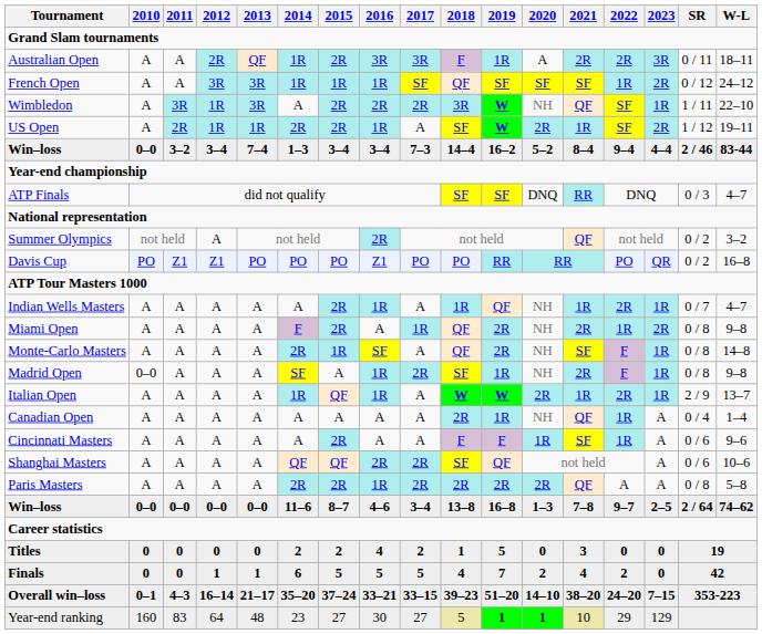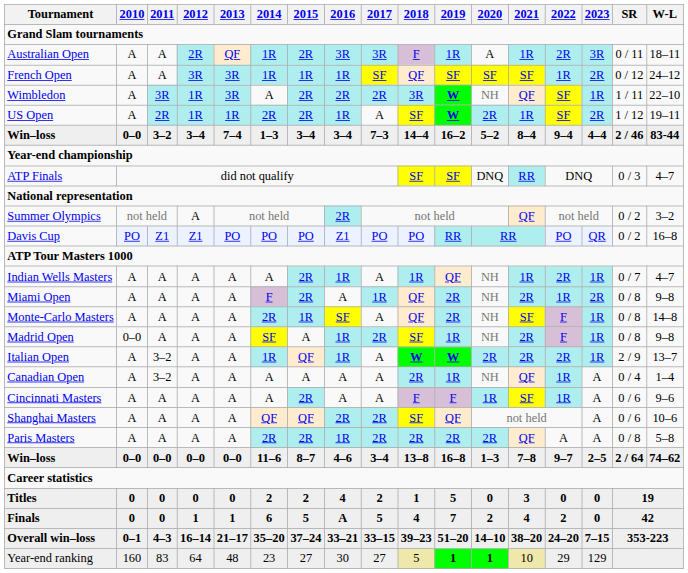 <table class="wikitable nowrap" style=text-align:center;font-size:97%>
 <tr>
 <th>Tournament</th>
 <th><a href='#'>2010</a></th>
 <th><a href='#'>2011</a></th>
 <th><a href='#'>2012</a></th>
 <th><a href='#'>2013</a></th>
 <th><a href='#'>2014</a></th>
 <th><a href='#'>2015</a></th>
 <th><a href='#'>2016</a></th>
 <th><a href='#'>2017</a></th>
 <th><a href='#'>2018</a></th>
 <th><a href='#'>2019</a></th>
 <th><a href='#'>2020</a></th>
 <th><a href='#'>2021</a></th>
 <th><a href='#'>2022</a></th>
 <th><a href='#'>2023</a></th>
 <th>SR</th>
 <th>W-L</th>
 </tr>
 <tr>
 <td colspan="17" style="text-align:left;"><strong>Grand Slam tournaments</strong></td>
 </tr>
 <tr>
 <td align=left><a href='#'>Australian Open</a></td>
 <td>A</td>
 <td>A</td>
 <td bgcolor=afeeee><a href='#'>2R</a></td>
 <td bgcolor=ffebcd><a href='#'>QF</a></td>
 <td bgcolor=afeeee><a href='#'>1R</a></td>
 <td bgcolor=afeeee><a href='#'>2R</a></td>
 <td bgcolor=afeeee><a href='#'>3R</a></td>
 <td bgcolor=afeeee><a href='#'>3R</a></td>
 <td bgcolor=thistle><a href='#'>F</a></td>
 <td bgcolor=afeeee><a href='#'>1R</a></td>
 <td>A</td>
-<td bgcolor=afeeee><a href='#'>2R</a></td>
+<td bgcolor=afeeee><a href='#'>1R</a></td>
 <td bgcolor=afeeee><a href='#'>2R</a></td>
 <td bgcolor=afeeee><a href='#'>3R</a></td>
 <td>0 / 11</td>
 <td>18–11</td>
 </tr>
 <tr>
 <td align=left><a href='#'>French Open</a></td>
 <td>A</td>
 <td>A</td>
 <td bgcolor=afeeee><a href='#'>3R</a></td>
 <td bgcolor=afeeee><a href='#'>3R</a></td>
 <td bgcolor=afeeee><a href='#'>1R</a></td>
 <td bgcolor=afeeee><a href='#'>1R</a></td>
 <td bgcolor=afeeee><a href='#'>1R</a></td>
 <td bgcolor=yellow><a href='#'>SF</a></td>
 <td bgcolor=ffebcd><a href='#'>QF</a></td>
 <td bgcolor=yellow><a href='#'>SF</a></td>
 <td bgcolor=yellow><a href='#'>SF</a></td>
 <td bgcolor=yellow><a href='#'>SF</a></td>
 <td bgcolor=afeeee><a href='#'>1R</a></td>
 <td bgcolor=afeeee><a href='#'>2R</a></td>
 <td>0 / 12</td>
 <td>24–12</td>
 </tr>
 <tr>
 <td align=left><a href='#'>Wimbledon</a></td>
 <td>A</td>
 <td bgcolor=afeeee><a href='#'>3R</a></td>
 <td bgcolor=afeeee><a href='#'>1R</a></td>
 <td bgcolor=afeeee><a href='#'>3R</a></td>
 <td>A</td>
 <td bgcolor=afeeee><a href='#'>2R</a></td>
 <td bgcolor=afeeee><a href='#'>2R</a></td>
 <td bgcolor=afeeee><a href='#'>2R</a></td>
 <td bgcolor=afeeee><a href='#'>3R</a></td>
 <td bgcolor=lime><strong><a href='#'>W</a></strong></td>
 <td style=color:#767676>NH</td>
 <td bgcolor=ffebcd><a href='#'>QF</a></td>
 <td bgcolor=yellow><a href='#'>SF</a></td>
 <td bgcolor=afeeee><a href='#'>1R</a></td>
 <td>1 / 11</td>
 <td>22–10</td>
 </tr>
 <tr>
 <td align=left><a href='#'>US Open</a></td>
 <td>A</td>
 <td bgcolor=afeeee><a href='#'>2R</a></td>
 <td bgcolor=afeeee><a href='#'>1R</a></td>
 <td bgcolor=afeeee><a href='#'>1R</a></td>
 <td bgcolor=afeeee><a href='#'>2R</a></td>
 <td bgcolor=afeeee><a href='#'>2R</a></td>
 <td bgcolor=afeeee><a href='#'>1R</a></td>
 <td>A</td>
 <td bgcolor=yellow><a href='#'>SF</a></td>
 <td bgcolor=lime><strong><a href='#'>W</a></strong></td>
 <td bgcolor=afeeee><a href='#'>2R</a></td>
 <td bgcolor=afeeee><a href='#'>1R</a></td>
 <td bgcolor=yellow><a href='#'>SF</a></td>
 <td bgcolor=afeeee><a href='#'>2R</a></td>
 <td>1 / 12</td>
 <td>19–11</td>
 </tr>
 <tr style=font-weight:bold;background:#efefef>
 <td align=left>Win–loss</td>
 <td>0–0</td>
 <td>3–2</td>
 <td>3–4</td>
 <td>7–4</td>
 <td>1–3</td>
 <td>3–4</td>
 <td>3–4</td>
 <td>7–3</td>
 <td>14–4</td>
 <td>16–2</td>
 <td>5–2</td>
 <td>8–4</td>
 <td>9–4</td>
 <td>4–4</td>
 <td>2 / 46</td>
 <td>83-44</td>
 </tr>
 <tr>
 <td colspan="17" style="text-align:left;"><strong>Year-end championship</strong></td>
 </tr>
 <tr>
 <td align=left><a href='#'>ATP Finals</a></td>
 <td colspan=8>did not qualify</td>
 <td bgcolor=yellow><a href='#'>SF</a></td>
 <td bgcolor=yellow><a href='#'>SF</a></td>
 <td>DNQ</td>
 <td bgcolor=afeeee><a href='#'>RR</a></td>
 <td colspan=2>DNQ</td>
 <td>0 / 3</td>
 <td>4–7</td>
 </tr>
 <tr>
 <td colspan="17" style="text-align:left;"><strong>National representation</strong></td>
 </tr>
 <tr>
 <td align=left><a href='#'>Summer Olympics</a></td>
 <td colspan="2" style=color:#767676>not held</td>
 <td>A</td>
 <td colspan="3" style=color:#767676>not held</td>
 <td bgcolor=afeeee><a href='#'>2R</a></td>
 <td colspan="4" style=color:#767676>not held</td>
 <td bgcolor=ffebcd><a href='#'>QF</a></td>
 <td colspan="2" style=color:#767676>not held</td>
 <td>0 / 2</td>
 <td>3–2</td>
 </tr>
 <tr>
 <td align=left><a href='#'>Davis Cup</a></td>
 <td bgcolor=ecf2ff><a href='#'>PO</a></td>
 <td bgcolor=ecf2ff><a href='#'>Z1</a></td>
 <td bgcolor=ecf2ff><a href='#'>Z1</a></td>
 <td bgcolor=ecf2ff><a href='#'>PO</a></td>
 <td bgcolor=ecf2ff><a href='#'>PO</a></td>
 <td bgcolor=ecf2ff><a href='#'>PO</a></td>
 <td bgcolor=ecf2ff><a href='#'>Z1</a></td>
 <td bgcolor=ecf2ff><a href='#'>PO</a></td>
 <td bgcolor=ecf2ff><a href='#'>PO</a></td>
 <td bgcolor=afeeee><a href='#'>RR</a></td>
 <td colspan="2" bgcolor=afeeee><a href='#'>RR</a></td>
 <td bgcolor=ecf2ff><a href='#'>PO</a></td>
 <td bgcolor=ecf2ff><a href='#'>QR</a></td>
 <td>0 / 2</td>
 <td>16–8</td>
 </tr>
 <tr>
 <td colspan="17" style="text-align:left;"><strong>ATP Tour Masters 1000</strong></td>
 </tr>
 <tr>
 <td align=left><a href='#'>Indian Wells Masters</a></td>
 <td>A</td>
 <td>A</td>
 <td>A</td>
 <td>A</td>
 <td>A</td>
 <td bgcolor=afeeee><a href='#'>2R</a></td>
 <td bgcolor=afeeee><a href='#'>1R</a></td>
 <td>A</td>
 <td bgcolor=afeeee><a href='#'>1R</a></td>
 <td bgcolor=ffebcd><a href='#'>QF</a></td>
 <td style=color:#767676>NH</td>
 <td bgcolor=afeeee><a href='#'>1R</a></td>
 <td bgcolor=afeeee><a href='#'>2R</a></td>
 <td bgcolor=afeeee><a href='#'>1R</a></td>
 <td>0 / 7</td>
 <td>4–7</td>
 </tr>
 <tr>
 <td align=left><a href='#'>Miami Open</a></td>
 <td>A</td>
 <td>A</td>
 <td>A</td>
 <td>A</td>
 <td bgcolor=thistle><a href='#'>F</a></td>
 <td bgcolor=afeeee><a href='#'>2R</a></td>
 <td>A</td>
 <td bgcolor=afeeee><a href='#'>1R</a></td>
 <td bgcolor=ffebcd><a href='#'>QF</a></td>
 <td bgcolor=afeeee><a href='#'>2R</a></td>
 <td style=color:#767676>NH</td>
 <td bgcolor=afeeee><a href='#'>2R</a></td>
 <td bgcolor=afeeee><a href='#'>1R</a></td>
 <td bgcolor=afeeee><a href='#'>2R</a></td>
 <td>0 / 8</td>
 <td>9–8</td>
 </tr>
 <tr>
 <td align=left><a href='#'>Monte-Carlo Masters</a></td>
 <td>A</td>
 <td>A</td>
 <td>A</td>
 <td>A</td>
 <td bgcolor=afeeee><a href='#'>2R</a></td>
 <td bgcolor=afeeee><a href='#'>1R</a></td>
 <td bgcolor=yellow><a href='#'>SF</a></td>
 <td>A</td>
 <td bgcolor=ffebcd><a href='#'>QF</a></td>
 <td bgcolor=afeeee><a href='#'>2R</a></td>
 <td style=color:#767676>NH</td>
 <td bgcolor=yellow><a href='#'>SF</a></td>
 <td bgcolor=thistle><a href='#'>F</a></td>
 <td bgcolor=afeeee><a href='#'>1R</a></td>
 <td>0 / 8</td>
 <td>14–8</td>
 </tr>
 <tr>
 <td align=left><a href='#'>Madrid Open</a></td>
 <td>0–0</td>
 <td>A</td>
 <td>A</td>
 <td>A</td>
 <td bgcolor=yellow><a href='#'>SF</a></td>
 <td>A</td>
 <td bgcolor=afeeee><a href='#'>1R</a></td>
 <td bgcolor=afeeee><a href='#'>2R</a></td>
 <td bgcolor=yellow><a href='#'>SF</a></td>
 <td bgcolor=afeeee><a href='#'>1R</a></td>
 <td style=color:#767676>NH</td>
 <td bgcolor=afeeee><a href='#'>2R</a></td>
 <td bgcolor=thistle><a href='#'>F</a></td>
 <td bgcolor=afeeee><a href='#'>1R</a></td>
 <td>0 / 8</td>
 <td>9–8</td>
 </tr>
 <tr>
 <td align=left><a href='#'>Italian Open</a></td>
 <td>A</td>
-<td>A</td>
+<td>3–2</td>
 <td>A</td>
 <td>A</td>
 <td bgcolor=afeeee><a href='#'>1R</a></td>
 <td bgcolor=ffebcd><a href='#'>QF</a></td>
 <td bgcolor=afeeee><a href='#'>1R</a></td>
 <td>A</td>
 <td bgcolor=lime><strong><a href='#'>W</a></strong></td>
 <td bgcolor=lime><strong><a href='#'>W</a></strong></td>
 <td bgcolor=afeeee><a href='#'>2R</a></td>
-<td bgcolor=afeeee><a href='#'>1R</a></td>
+<td bgcolor=afeeee><a href='#'>2R</a></td>
 <td bgcolor=afeeee><a href='#'>2R</a></td>
 <td bgcolor=afeeee><a href='#'>1R</a></td>
 <td>2 / 9</td>
 <td>13–7</td>
 </tr>
 <tr>
 <td align=left><a href='#'>Canadian Open</a></td>
 <td>A</td>
-<td>A</td>
+<td>3–2</td>
 <td>A</td>
 <td>A</td>
 <td>A</td>
 <td>A</td>
 <td>A</td>
 <td>A</td>
 <td bgcolor=afeeee><a href='#'>2R</a></td>
 <td bgcolor=afeeee><a href='#'>1R</a></td>
 <td style=color:#767676>NH</td>
 <td bgcolor=ffebcd><a href='#'>QF</a></td>
 <td bgcolor=afeeee><a href='#'>1R</a></td>
 <td>A</td>
 <td>0 / 4</td>
 <td>1–4</td>
 </tr>
 <tr>
 <td align=left><a href='#'>Cincinnati Masters</a></td>
 <td>A</td>
 <td>A</td>
 <td>A</td>
 <td>A</td>
 <td>A</td>
 <td bgcolor=afeeee><a href='#'>2R</a></td>
 <td>A</td>
 <td>A</td>
 <td bgcolor=thistle><a href='#'>F</a></td>
 <td bgcolor=thistle><a href='#'>F</a></td>
 <td bgcolor=afeeee><a href='#'>1R</a></td>
 <td bgcolor=yellow><a href='#'>SF</a></td>
 <td bgcolor=afeeee><a href='#'>1R</a></td>
 <td>A</td>
 <td>0 / 6</td>
 <td>9–6</td>
 </tr>
 <tr>
 <td align=left><a href='#'>Shanghai Masters</a></td>
 <td>A</td>
 <td>A</td>
 <td>A</td>
 <td>A</td>
 <td bgcolor=ffebcd><a href='#'>QF</a></td>
 <td bgcolor=ffebcd><a href='#'>QF</a></td>
 <td bgcolor=afeeee><a href='#'>2R</a></td>
 <td bgcolor=afeeee><a href='#'>2R</a></td>
 <td bgcolor=yellow><a href='#'>SF</a></td>
 <td bgcolor=ffebcd><a href='#'>QF</a></td>
 <td colspan="3" style=color:#767676>not held</td>
 <td>A</td>
 <td>0 / 6</td>
 <td>10–6</td>
 </tr>
 <tr>
 <td align=left><a href='#'>Paris Masters</a></td>
 <td>A</td>
 <td>A</td>
 <td>A</td>
 <td>A</td>
 <td bgcolor=afeeee><a href='#'>2R</a></td>
 <td bgcolor=afeeee><a href='#'>2R</a></td>
 <td bgcolor=afeeee><a href='#'>1R</a></td>
 <td bgcolor=afeeee><a href='#'>2R</a></td>
 <td bgcolor=afeeee><a href='#'>2R</a></td>
 <td bgcolor=afeeee><a href='#'>2R</a></td>
 <td bgcolor=afeeee><a href='#'>2R</a></td>
 <td bgcolor=ffebcd><a href='#'>QF</a></td>
 <td>A</td>
 <td>A</td>
 <td>0 / 8</td>
 <td>5–8</td>
 </tr>
 <tr style=font-weight:bold;background:#efefef>
 <td align=left>Win–loss</td>
 <td>0–0</td>
 <td>0–0</td>
 <td>0–0</td>
 <td>0–0</td>
 <td>11–6</td>
 <td>8–7</td>
 <td>4–6</td>
 <td>3–4</td>
 <td>13–8</td>
 <td>16–8</td>
 <td>1–3</td>
 <td>7–8</td>
 <td>9–7</td>
 <td>2–5</td>
 <td>2 / 64</td>
 <td>74–62</td>
 </tr>
 <tr>
 <td colspan="17" style="text-align:left;"><strong>Career statistics</strong></td>
 </tr>
 <tr style=font-weight:bold;background:#efefef>
 <td align=left>Titles</td>
 <td>0</td>
 <td>0</td>
 <td>0</td>
 <td>0</td>
 <td>2</td>
 <td>2</td>
 <td>4</td>
 <td>2</td>
 <td>1</td>
 <td>5</td>
 <td>0</td>
 <td>3</td>
 <td>0</td>
 <td>0</td>
 <td colspan=2>19</td>
 </tr>
 <tr style=font-weight:bold;background:#efefef>
 <td align=left>Finals</td>
 <td>0</td>
 <td>0</td>
 <td>1</td>
 <td>1</td>
 <td>6</td>
 <td>5</td>
-<td>5</td>
+<td>A</td>
 <td>5</td>
 <td>4</td>
 <td>7</td>
 <td>2</td>
 <td>4</td>
 <td>2</td>
 <td>0</td>
 <td colspan=2>42</td>
 </tr>
 <tr style=font-weight:bold;background:#efefef>
 <td align=left>Overall win–loss</td>
 <td>0–1</td>
 <td>4–3</td>
 <td>16–14</td>
 <td>21–17</td>
 <td>35–20</td>
 <td>37–24</td>
 <td>33–21</td>
 <td>33–15</td>
 <td>39–23</td>
 <td>51–20</td>
 <td>14–10</td>
 <td>38–20</td>
 <td>24–20</td>
 <td>7–15</td>
 <td colspan="2">353-223</td>
 </tr>
 <tr style="background:#efefef;">
 <td align=left>Year-end ranking</td>
 <td>160</td>
 <td>83</td>
 <td>64</td>
 <td>48</td>
 <td>23</td>
 <td>27</td>
 <td>30</td>
 <td>27</td>
 <td bgcolor=eee8aa>5</td>
 <td style=background:lime><strong>1</strong></td>
 <td style=background:lime><strong>1</strong></td>
 <td bgcolor=eee8aa>10</td>
 <td>29</td>
 <td>129</td>
 <td colspan="2"><strong></strong></td>
 </tr>
 </table>
